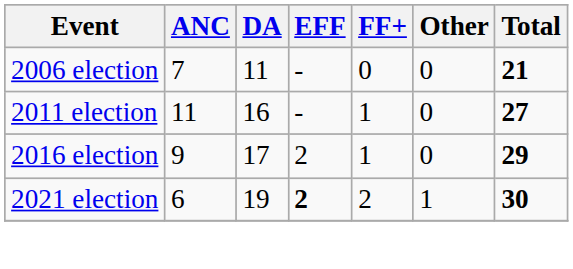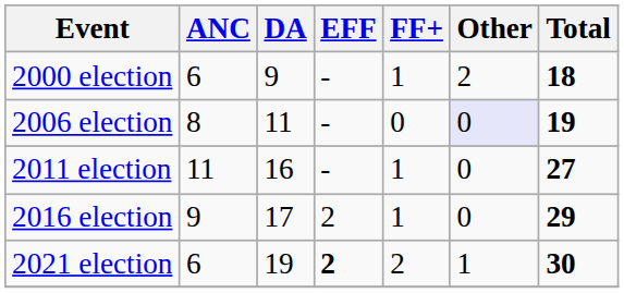 <table class="wikitable">
 <tr>
 <th>Event</th>
 <th><a href='#'>ANC</a></th>
 <th><a href='#'>DA</a></th>
 <th><a href='#'>EFF</a></th>
 <th><a href='#'>FF+</a></th>
 <th>Other</th>
 <th>Total</th>
 </tr>
 <tr>
+<td><a href='#'>2000 election</a></td>
+<td>6</td>
+<td>9</td>
+<td>-</td>
+<td>1</td>
+<td>2</td>
+<td><strong>18</strong></td>
+</tr>
+<tr>
 <td><a href='#'>2006 election</a></td>
-<td>7</td>
+<td>8</td>
 <td>11</td>
 <td>-</td>
 <td>0</td>
-<td>0</td>
-<td><strong>21</strong></td>
+<td style="background: lavender;">0</td>
+<td><strong>19</strong></td>
 </tr>
 <tr>
 <td><a href='#'>2011 election</a></td>
 <td>11</td>
 <td>16</td>
 <td>-</td>
 <td>1</td>
 <td>0</td>
 <td><strong>27</strong></td>
 </tr>
 <tr>
 <td><a href='#'>2016 election</a></td>
 <td>9</td>
 <td>17</td>
 <td>2</td>
 <td>1</td>
 <td>0</td>
 <td><strong>29</strong></td>
 </tr>
 <tr>
 <td><a href='#'>2021 election</a></td>
 <td>6</td>
 <td>19</td>
 <td><strong>2</strong></td>
 <td>2</td>
 <td>1</td>
 <td><strong>30</strong></td>
 </tr>
 <tr>
 </tr>
 </table>
